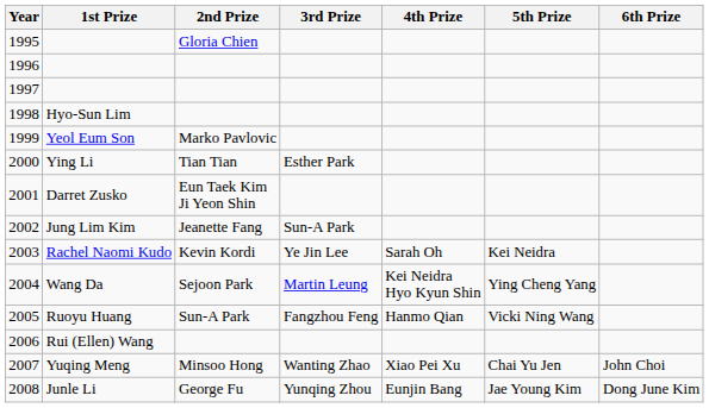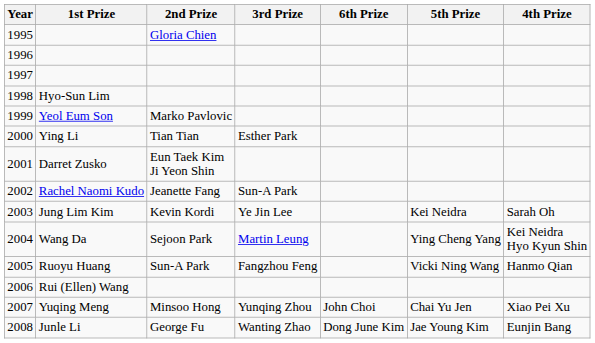 <table class="wikitable">
 <tr>
 <th>Year</th>
 <th>1st Prize</th>
 <th>2nd Prize</th>
 <th>3rd Prize</th>
+<th>6th Prize</th>
+<th>5th Prize</th>
 <th>4th Prize</th>
-<th>5th Prize</th>
-<th>6th Prize</th>
 </tr>
 <tr>
 <td>1995</td>
 <td></td>
 <td><a href='#'>Gloria Chien</a></td>
 <td></td>
 <td></td>
 <td></td>
 <td></td>
 </tr>
 <tr>
 <td>1996</td>
 <td></td>
 <td></td>
 <td></td>
 <td></td>
 <td></td>
 <td></td>
 </tr>
 <tr>
 <td>1997</td>
 <td></td>
 <td></td>
 <td></td>
 <td></td>
 <td></td>
 <td></td>
 </tr>
 <tr>
 <td>1998</td>
 <td>Hyo-Sun Lim</td>
 <td></td>
 <td></td>
 <td></td>
 <td></td>
 <td></td>
 </tr>
 <tr>
 <td>1999</td>
 <td><a href='#'>Yeol Eum Son</a></td>
 <td>Marko Pavlovic</td>
 <td></td>
 <td></td>
 <td></td>
 <td></td>
 </tr>
 <tr>
 <td>2000</td>
 <td>Ying Li</td>
 <td>Tian Tian</td>
 <td>Esther Park</td>
 <td></td>
 <td></td>
 <td></td>
 </tr>
 <tr>
 <td>2001</td>
 <td>Darret Zusko</td>
 <td>Eun Taek Kim<br>Ji Yeon Shin</td>
 <td></td>
 <td></td>
 <td></td>
 <td></td>
 </tr>
 <tr>
 <td>2002</td>
-<td>Jung Lim Kim</td>
+<td><a href='#'>Rachel Naomi Kudo</a></td>
 <td>Jeanette Fang</td>
 <td>Sun-A Park</td>
 <td></td>
 <td></td>
 <td></td>
 </tr>
 <tr>
 <td>2003</td>
-<td><a href='#'>Rachel Naomi Kudo</a></td>
+<td>Jung Lim Kim</td>
 <td>Kevin Kordi</td>
 <td>Ye Jin Lee</td>
+<td></td>
+<td>Kei Neidra</td>
 <td>Sarah Oh</td>
-<td>Kei Neidra</td>
-<td></td>
 </tr>
 <tr>
 <td>2004</td>
 <td>Wang Da</td>
 <td>Sejoon Park</td>
 <td><a href='#'>Martin Leung</a></td>
+<td></td>
+<td>Ying Cheng Yang</td>
 <td>Kei Neidra<br>Hyo Kyun Shin</td>
-<td>Ying Cheng Yang</td>
-<td></td>
 </tr>
 <tr>
 <td>2005</td>
 <td>Ruoyu Huang</td>
 <td>Sun-A Park</td>
 <td>Fangzhou Feng</td>
+<td></td>
+<td>Vicki Ning Wang</td>
 <td>Hanmo Qian</td>
-<td>Vicki Ning Wang</td>
-<td></td>
 </tr>
 <tr>
 <td>2006</td>
 <td>Rui (Ellen) Wang</td>
 <td></td>
 <td></td>
 <td></td>
 <td></td>
 <td></td>
 </tr>
 <tr>
 <td>2007</td>
 <td>Yuqing Meng</td>
 <td>Minsoo Hong</td>
-<td>Wanting Zhao</td>
+<td>Yunqing Zhou</td>
+<td>John Choi</td>
+<td>Chai Yu Jen</td>
 <td>Xiao Pei Xu</td>
-<td>Chai Yu Jen</td>
-<td>John Choi</td>
 </tr>
 <tr>
 <td>2008</td>
 <td>Junle Li</td>
 <td>George Fu</td>
-<td>Yunqing Zhou</td>
+<td>Wanting Zhao</td>
+<td>Dong June Kim</td>
+<td>Jae Young Kim</td>
 <td>Eunjin Bang</td>
-<td>Jae Young Kim</td>
-<td>Dong June Kim</td>
 </tr>
 </table>
